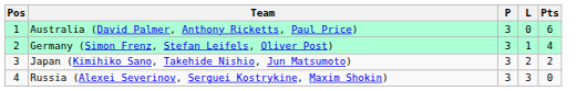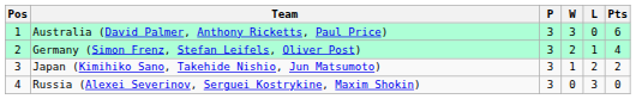 <table class="wikitable" style="font-size: 100%; text-align:center;">
 <tr>
 <th width=20>Pos</th>
 <th width=600>Team</th>
 <th width=20>P</th>
+<th width=20>W</th>
 <th width=20>L</th>
 <th width=20>Pts</th>
 </tr>
 <tr style="background: #ADFFD6;">
 <td>1</td>
 <td align="left"> Australia (<a href='#'>David Palmer</a>, <a href='#'>Anthony Ricketts</a>, <a href='#'>Paul Price</a>)</td>
+<td>3</td>
 <td>3</td>
 <td>0</td>
 <td>6</td>
 </tr>
 <tr style="background: #ADFFD6;">
 <td>2</td>
 <td align="left"> Germany (<a href='#'>Simon Frenz</a>, <a href='#'>Stefan Leifels</a>, <a href='#'>Oliver Post</a>)</td>
 <td>3</td>
+<td>2</td>
 <td>1</td>
 <td>4</td>
 </tr>
 <tr>
 <td>3</td>
 <td align="left"> Japan (<a href='#'>Kimihiko Sano</a>, <a href='#'>Takehide Nishio</a>, <a href='#'>Jun Matsumoto</a>)</td>
 <td>3</td>
+<td>1</td>
 <td>2</td>
 <td>2</td>
 </tr>
 <tr>
 <td>4</td>
 <td align="left"> Russia (<a href='#'>Alexei Severinov</a>, <a href='#'>Serguei Kostrykine</a>, <a href='#'>Maxim Shokin</a>)</td>
 <td>3</td>
+<td>0</td>
 <td>3</td>
 <td>0</td>
 </tr>
 </table>
